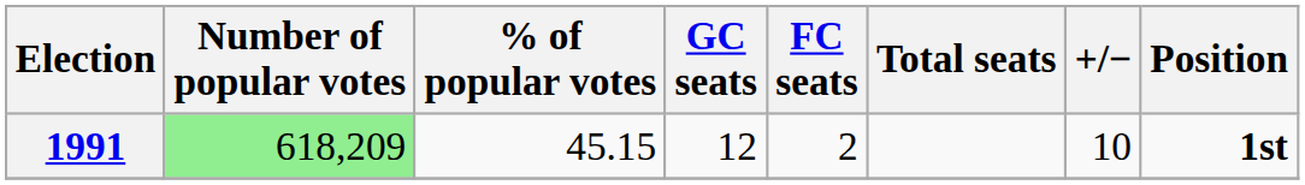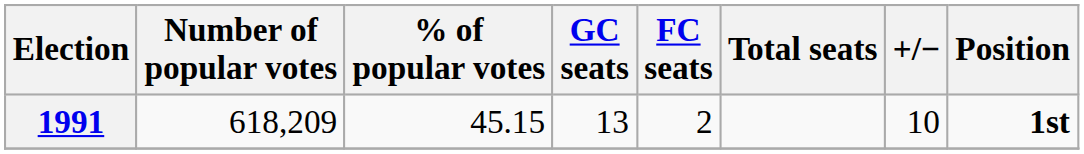 <table class="wikitable" style="text-align: right;">
 <tr align=center>
 <th><strong>Election</strong></th>
 <th>Number of<br>popular votes</th>
 <th>% of<br>popular votes</th>
 <th><a href='#'>GC</a><br>seats</th>
 <th><a href='#'>FC</a><br>seats</th>
 <th>Total seats</th>
 <th>+/−</th>
 <th>Position</th>
 </tr>
 <tr>
 <th><a href='#'>1991</a></th>
-<td style="background: lightgreen;">618,209</td>
+<td>618,209</td>
 <td>45.15</td>
-<td>12</td>
+<td>13</td>
 <td>2</td>
 <td></td>
 <td>10</td>
 <td><strong>1st</strong></td>
 </tr>
 <tr>
 </tr>
 </table>
